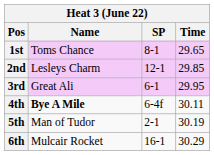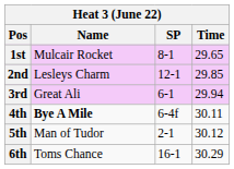 <table class="wikitable">
 <tr>
 <th colspan="6">Heat 3 (June 22)</th>
 </tr>
 <tr>
 <th width=20>Pos</th>
 <th width=150>Name</th>
 <th width=40>SP</th>
 <th width=40>Time</th>
 </tr>
 <tr style="background: #f4caf9;">
 <th>1st</th>
-<td>Toms Chance</td>
+<td>Mulcair Rocket</td>
 <td>8-1</td>
 <td>29.65</td>
 </tr>
 <tr style="background: #f4caf9;">
 <th>2nd</th>
 <td>Lesleys Charm</td>
 <td>12-1</td>
 <td>29.85</td>
 </tr>
 <tr style="background: #f4caf9;">
 <th>3rd</th>
 <td>Great Ali</td>
 <td>6-1</td>
-<td>29.95</td>
+<td>29.94</td>
 </tr>
 <tr>
 <th>4th</th>
 <td><strong>Bye A Mile</strong></td>
 <td>6-4f</td>
 <td>30.11</td>
 </tr>
 <tr>
 <th>5th</th>
 <td>Man of Tudor</td>
 <td>2-1</td>
-<td>30.19</td>
+<td>30.12</td>
 </tr>
 <tr>
 <th>6th</th>
-<td>Mulcair Rocket</td>
+<td>Toms Chance</td>
 <td>16-1</td>
 <td>30.29</td>
 </tr>
 </table>
